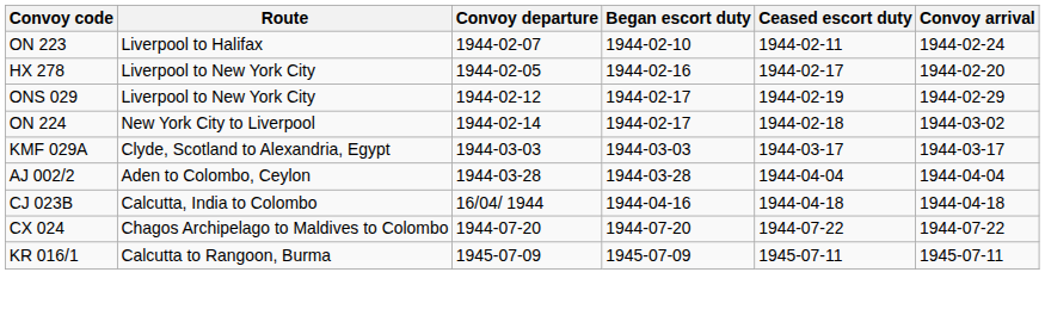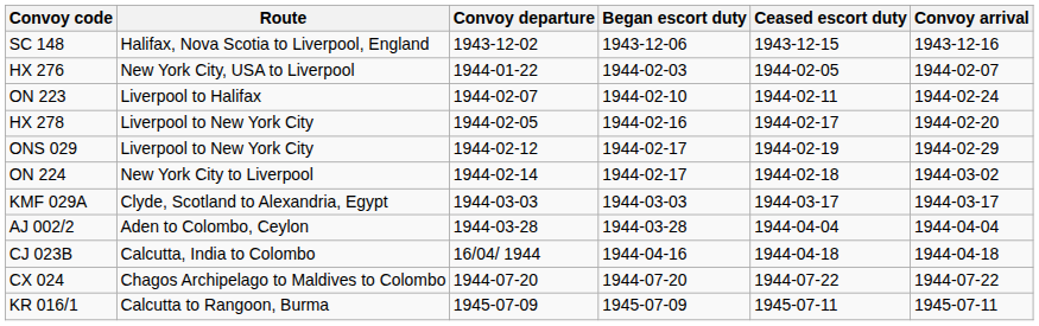 <table class="wikitable">
 <tr>
 <th>Convoy code</th>
 <th>Route</th>
 <th>Convoy departure</th>
 <th>Began escort duty</th>
 <th>Ceased escort duty</th>
 <th>Convoy arrival</th>
+</tr>
+<tr>
+<td>SC 148</td>
+<td>Halifax, Nova Scotia to Liverpool, England</td>
+<td>1943-12-02</td>
+<td>1943-12-06</td>
+<td>1943-12-15</td>
+<td>1943-12-16</td>
+</tr>
+<tr>
+<td>HX 276</td>
+<td>New York City, USA to Liverpool</td>
+<td>1944-01-22</td>
+<td>1944-02-03</td>
+<td>1944-02-05</td>
+<td>1944-02-07</td>
 </tr>
 <tr>
 <td>ON 223</td>
 <td>Liverpool to Halifax</td>
 <td>1944-02-07</td>
 <td>1944-02-10</td>
 <td>1944-02-11</td>
 <td>1944-02-24</td>
 </tr>
 <tr>
 <td>HX 278</td>
 <td>Liverpool to New York City</td>
 <td>1944-02-05</td>
 <td>1944-02-16</td>
 <td>1944-02-17</td>
 <td>1944-02-20</td>
 </tr>
 <tr>
 <td>ONS 029</td>
 <td>Liverpool to New York City</td>
 <td>1944-02-12</td>
 <td>1944-02-17</td>
 <td>1944-02-19</td>
 <td>1944-02-29</td>
 </tr>
 <tr>
 <td>ON 224</td>
 <td>New York City to Liverpool</td>
 <td>1944-02-14</td>
 <td>1944-02-17</td>
 <td>1944-02-18</td>
 <td>1944-03-02</td>
 </tr>
 <tr>
 <td>KMF 029A</td>
 <td>Clyde, Scotland to Alexandria, Egypt</td>
 <td>1944-03-03</td>
 <td>1944-03-03</td>
 <td>1944-03-17</td>
 <td>1944-03-17</td>
 </tr>
 <tr>
 <td>AJ 002/2</td>
 <td>Aden to Colombo, Ceylon</td>
 <td>1944-03-28</td>
 <td>1944-03-28</td>
 <td>1944-04-04</td>
 <td>1944-04-04</td>
 </tr>
 <tr>
 <td>CJ 023B</td>
 <td>Calcutta, India to Colombo</td>
 <td>16/04/ 1944</td>
 <td>1944-04-16</td>
 <td>1944-04-18</td>
 <td>1944-04-18</td>
 </tr>
 <tr>
 <td>CX 024</td>
 <td>Chagos Archipelago to Maldives to Colombo</td>
 <td>1944-07-20</td>
 <td>1944-07-20</td>
 <td>1944-07-22</td>
 <td>1944-07-22</td>
 </tr>
 <tr>
 <td>KR 016/1</td>
 <td>Calcutta to Rangoon, Burma</td>
 <td>1945-07-09</td>
 <td>1945-07-09</td>
 <td>1945-07-11</td>
 <td>1945-07-11</td>
 </tr>
 </table>
